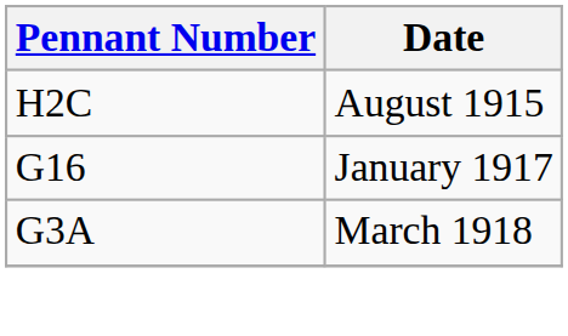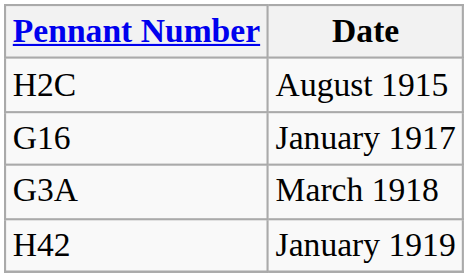 <table class="wikitable" style="text-align:left">
 <tr>
 <th><a href='#'>Pennant Number</a></th>
 <th>Date</th>
 </tr>
 <tr>
 <td>H2C</td>
 <td>August 1915</td>
 </tr>
 <tr>
 <td>G16</td>
 <td>January 1917</td>
 </tr>
 <tr>
 <td>G3A</td>
 <td>March 1918</td>
 </tr>
 <tr>
+<td>H42</td>
+<td>January 1919</td>
+</tr>
+<tr>
 </tr>
 </table>
